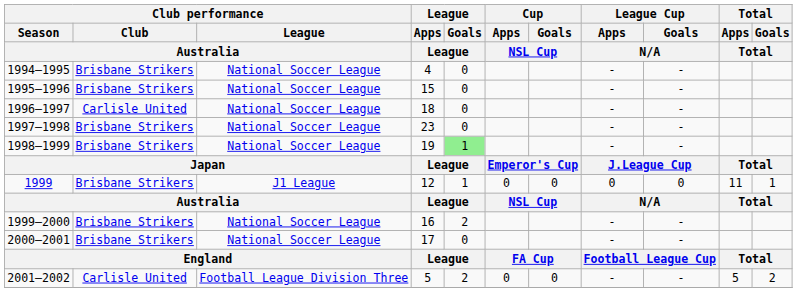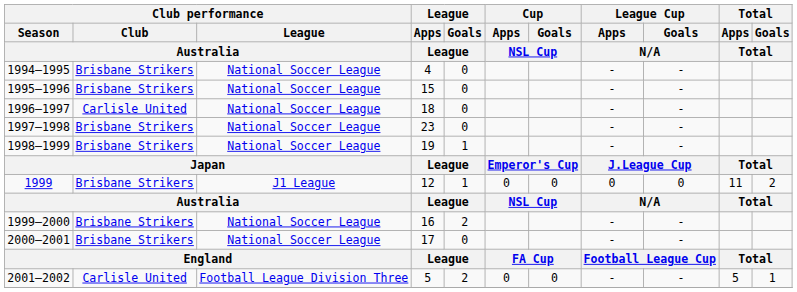 <table class="wikitable" style="text-align:center;">
 <tr>
 <th colspan=3>Club performance</th>
 <th colspan=2>League</th>
 <th colspan=2>Cup</th>
 <th colspan=2>League Cup</th>
 <th colspan=2>Total</th>
 </tr>
 <tr>
 <th>Season</th>
 <th>Club</th>
 <th>League</th>
 <th>Apps</th>
 <th>Goals</th>
 <th>Apps</th>
 <th>Goals</th>
 <th>Apps</th>
 <th>Goals</th>
 <th>Apps</th>
 <th>Goals</th>
 </tr>
 <tr>
 <th colspan=3>Australia</th>
 <th colspan=2>League</th>
 <th colspan=2><a href='#'>NSL Cup</a></th>
 <th colspan=2>N/A</th>
 <th colspan=2>Total</th>
 </tr>
 <tr>
 <td>1994–1995</td>
 <td><a href='#'>Brisbane Strikers</a></td>
 <td><a href='#'>National Soccer League</a></td>
 <td>4</td>
 <td>0</td>
 <td></td>
 <td></td>
 <td>-</td>
 <td>-</td>
 <td></td>
 <td></td>
 </tr>
 <tr>
 <td>1995–1996</td>
 <td><a href='#'>Brisbane Strikers</a></td>
 <td><a href='#'>National Soccer League</a></td>
 <td>15</td>
 <td>0</td>
 <td></td>
 <td></td>
 <td>-</td>
 <td>-</td>
 <td></td>
 <td></td>
 </tr>
 <tr>
 <td>1996–1997</td>
 <td><a href='#'>Carlisle United</a></td>
 <td><a href='#'>National Soccer League</a></td>
 <td>18</td>
 <td>0</td>
 <td></td>
 <td></td>
 <td>-</td>
 <td>-</td>
 <td></td>
 <td></td>
 </tr>
 <tr>
 <td>1997–1998</td>
 <td><a href='#'>Brisbane Strikers</a></td>
 <td><a href='#'>National Soccer League</a></td>
 <td>23</td>
 <td>0</td>
 <td></td>
 <td></td>
 <td>-</td>
 <td>-</td>
 <td></td>
 <td></td>
 </tr>
 <tr>
 <td>1998–1999</td>
 <td><a href='#'>Brisbane Strikers</a></td>
 <td><a href='#'>National Soccer League</a></td>
 <td>19</td>
-<td style="background: lightgreen;">1</td>
+<td>1</td>
 <td></td>
 <td></td>
 <td>-</td>
 <td>-</td>
 <td></td>
 <td></td>
 </tr>
 <tr>
 <th colspan=3>Japan</th>
 <th colspan=2>League</th>
 <th colspan=2><a href='#'>Emperor's Cup</a></th>
 <th colspan=2><a href='#'>J.League Cup</a></th>
 <th colspan=2>Total</th>
 </tr>
 <tr>
 <td><a href='#'>1999</a></td>
 <td><a href='#'>Brisbane Strikers</a></td>
 <td><a href='#'>J1 League</a></td>
 <td>12</td>
 <td>1</td>
 <td>0</td>
 <td>0</td>
 <td>0</td>
 <td>0</td>
 <td>11</td>
-<td>1</td>
+<td>2</td>
 </tr>
 <tr>
 <th colspan=3>Australia</th>
 <th colspan=2>League</th>
 <th colspan=2><a href='#'>NSL Cup</a></th>
 <th colspan=2>N/A</th>
 <th colspan=2>Total</th>
 </tr>
 <tr>
 <td>1999–2000</td>
 <td><a href='#'>Brisbane Strikers</a></td>
 <td><a href='#'>National Soccer League</a></td>
 <td>16</td>
 <td>2</td>
 <td></td>
 <td></td>
 <td>-</td>
 <td>-</td>
 <td></td>
 <td></td>
 </tr>
 <tr>
 <td>2000–2001</td>
 <td><a href='#'>Brisbane Strikers</a></td>
 <td><a href='#'>National Soccer League</a></td>
 <td>17</td>
 <td>0</td>
 <td></td>
 <td></td>
 <td>-</td>
 <td>-</td>
 <td></td>
 <td></td>
 </tr>
 <tr>
 <th colspan=3>England</th>
 <th colspan=2>League</th>
 <th colspan=2><a href='#'>FA Cup</a></th>
 <th colspan=2><a href='#'>Football League Cup</a></th>
 <th colspan=2>Total</th>
 </tr>
 <tr>
 <td>2001–2002</td>
 <td><a href='#'>Carlisle United</a></td>
 <td><a href='#'>Football League Division Three</a></td>
 <td>5</td>
 <td>2</td>
 <td>0</td>
 <td>0</td>
 <td>-</td>
 <td>-</td>
 <td>5</td>
-<td>2</td>
+<td>1</td>
 </tr>
 <tr>
 </tr>
 </table>
